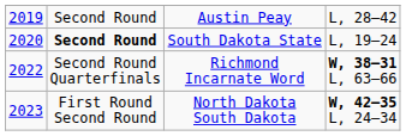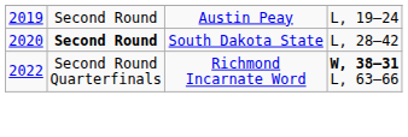 <table class="wikitable">
 <tr>
 </tr>
 <tr align="center">
 <td><a href='#'>2019</a></td>
 <td>Second Round</td>
 <td><a href='#'>Austin Peay</a></td>
-<td>L, 28–42</td>
+<td>L, 19–24</td>
 </tr>
 <tr align="center">
 <td><a href='#'>2020</a></td>
 <td><strong>Second Round</strong></td>
 <td><a href='#'>South Dakota State</a></td>
-<td>L, 19–24</td>
+<td>L, 28–42</td>
 </tr>
 <tr align="center">
 <td><a href='#'>2022</a></td>
 <td>Second Round<br>Quarterfinals</td>
 <td><a href='#'>Richmond</a><br><a href='#'>Incarnate Word</a></td>
 <td><strong>W, 38–31</strong><br>L, 63–66</td>
 </tr>
-<tr align="center">
-<td><a href='#'>2023</a></td>
-<td>First Round<br>Second Round</td>
-<td><a href='#'>North Dakota</a><br><a href='#'>South Dakota</a></td>
-<td><strong>W, 42–35</strong><br>L, 24–34</td>
-</tr>
 </table>
